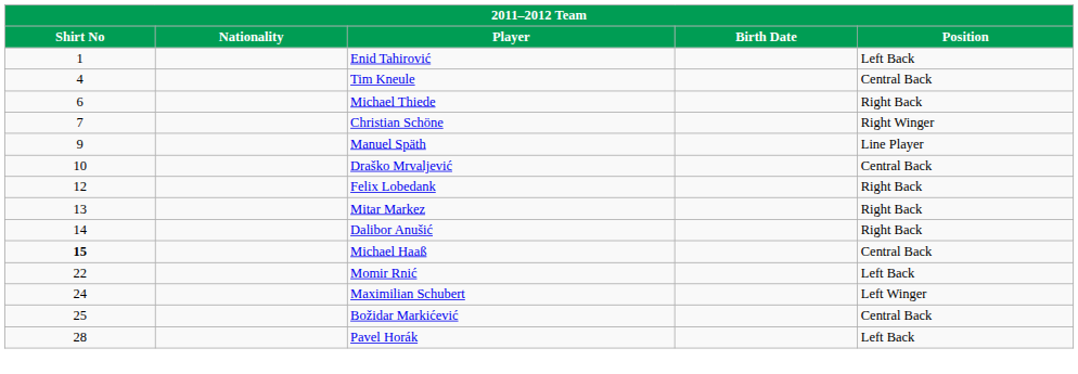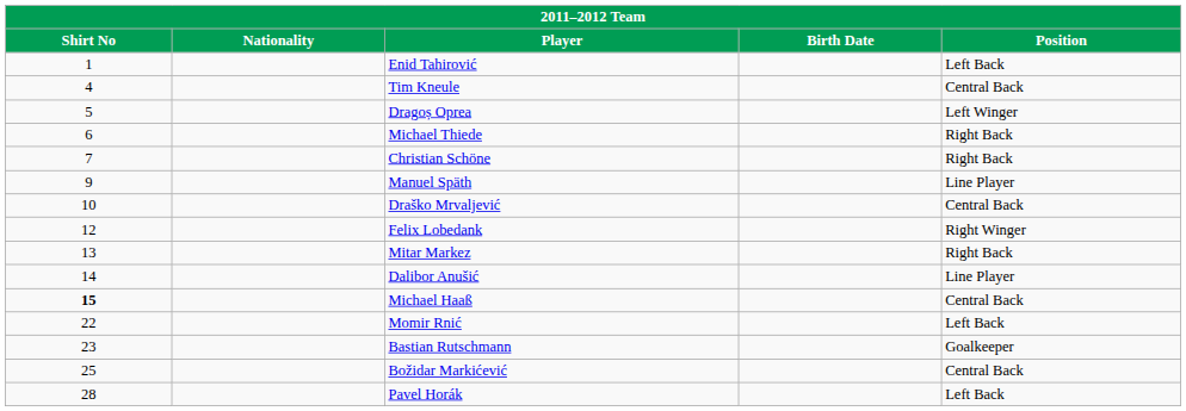 <table class="wikitable collapsible collapsed" style="width:100%;">
 <tr>
 <th colspan=5 style="background-color:#009D54;color:white;text-align:center;">2011–2012 Team</th>
 </tr>
 <tr>
 <th style="color:white; background:#009D54">Shirt No</th>
 <th style="color:white; background:#009D54">Nationality</th>
 <th style="color:white; background:#009D54">Player</th>
 <th style="color:white; background:#009D54">Birth Date</th>
 <th style="color:white; background:#009D54">Position</th>
 </tr>
 <tr>
 <td align=center>1</td>
 <td></td>
 <td><a href='#'>Enid Tahirović</a></td>
 <td></td>
 <td>Left Back</td>
 </tr>
 <tr>
 <td align=center>4</td>
 <td></td>
 <td><a href='#'>Tim Kneule</a></td>
 <td></td>
 <td>Central Back</td>
 </tr>
 <tr>
+<td align=center>5</td>
+<td></td>
+<td><a href='#'>Dragoș Oprea</a></td>
+<td></td>
+<td>Left Winger</td>
+</tr>
+<tr>
 <td align=center>6</td>
 <td></td>
 <td><a href='#'>Michael Thiede</a></td>
 <td></td>
 <td>Right Back</td>
 </tr>
 <tr>
 <td align=center>7</td>
 <td></td>
 <td><a href='#'>Christian Schöne</a></td>
 <td></td>
-<td>Right Winger</td>
+<td>Right Back</td>
 </tr>
 <tr>
 <td align=center>9</td>
 <td></td>
 <td><a href='#'>Manuel Späth</a></td>
 <td></td>
 <td>Line Player</td>
 </tr>
 <tr>
 <td align=center>10</td>
 <td></td>
 <td><a href='#'>Draško Mrvaljević</a></td>
 <td></td>
 <td>Central Back</td>
 </tr>
 <tr>
 <td align=center>12</td>
 <td></td>
 <td><a href='#'>Felix Lobedank</a></td>
 <td></td>
-<td>Right Back</td>
+<td>Right Winger</td>
 </tr>
 <tr>
 <td align=center>13</td>
 <td></td>
 <td><a href='#'>Mitar Markez</a></td>
 <td></td>
 <td>Right Back</td>
 </tr>
 <tr>
 <td align=center>14</td>
 <td></td>
 <td><a href='#'>Dalibor Anušić</a></td>
 <td></td>
-<td>Right Back</td>
+<td>Line Player</td>
 </tr>
 <tr>
 <td align=center><strong>15</strong></td>
 <td></td>
 <td><a href='#'>Michael Haaß</a></td>
 <td></td>
 <td>Central Back</td>
 </tr>
 <tr>
 <td align=center>22</td>
 <td></td>
 <td><a href='#'>Momir Rnić</a></td>
 <td></td>
 <td>Left Back</td>
 </tr>
 <tr>
-<td align=center>24</td>
+<td align=center>23</td>
 <td></td>
-<td><a href='#'>Maximilian Schubert</a></td>
+<td><a href='#'>Bastian Rutschmann</a></td>
 <td></td>
-<td>Left Winger</td>
+<td>Goalkeeper</td>
 </tr>
 <tr>
 <td align=center>25</td>
 <td></td>
 <td><a href='#'>Božidar Markićević</a></td>
 <td></td>
 <td>Central Back</td>
 </tr>
 <tr>
 <td align=center>28</td>
 <td></td>
 <td><a href='#'>Pavel Horák</a></td>
 <td></td>
 <td>Left Back</td>
 </tr>
 </table>
